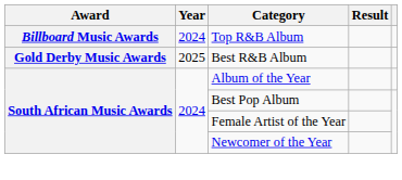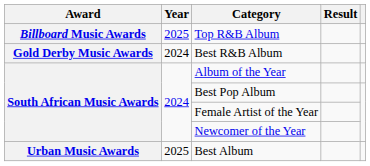 <table class="wikitable sortable plainrowheaders">
 <tr>
 <th>Award</th>
 <th>Year</th>
 <th>Category</th>
 <th>Result</th>
 <th></th>
 </tr>
 <tr>
 <th scope="row"><a href='#'><em>Billboard</em> Music Awards</a></th>
-<td><a href='#'>2024</a></td>
+<td><a href='#'>2025</a></td>
 <td><a href='#'>Top R&B Album</a></td>
 <td></td>
 <td align="center"></td>
 </tr>
 <tr>
 <th scope="row"><a href='#'>Gold Derby Music Awards</a></th>
-<td>2025</td>
+<td>2024</td>
 <td>Best R&B Album</td>
 <td></td>
 <td align="center"></td>
 </tr>
 <tr>
 <th scope="row" rowspan="4"><a href='#'>South African Music Awards</a></th>
 <td rowspan="4"><a href='#'>2024</a></td>
 <td><a href='#'>Album of the Year</a></td>
 <td></td>
 <td style="text-align:center"></td>
 </tr>
 <tr>
 <td>Best Pop Album</td>
 <td></td>
 <td style="text-align:center" rowspan="3"></td>
 </tr>
 <tr>
 <td>Female Artist of the Year</td>
 <td></td>
 </tr>
 <tr>
 <td><a href='#'>Newcomer of the Year</a></td>
 <td></td>
 </tr>
+<tr>
+<th scope="row"><a href='#'>Urban Music Awards</a></th>
+<td>2025</td>
+<td>Best Album</td>
+<td></td>
+<td align="center"></td>
+</tr>
 </table>
